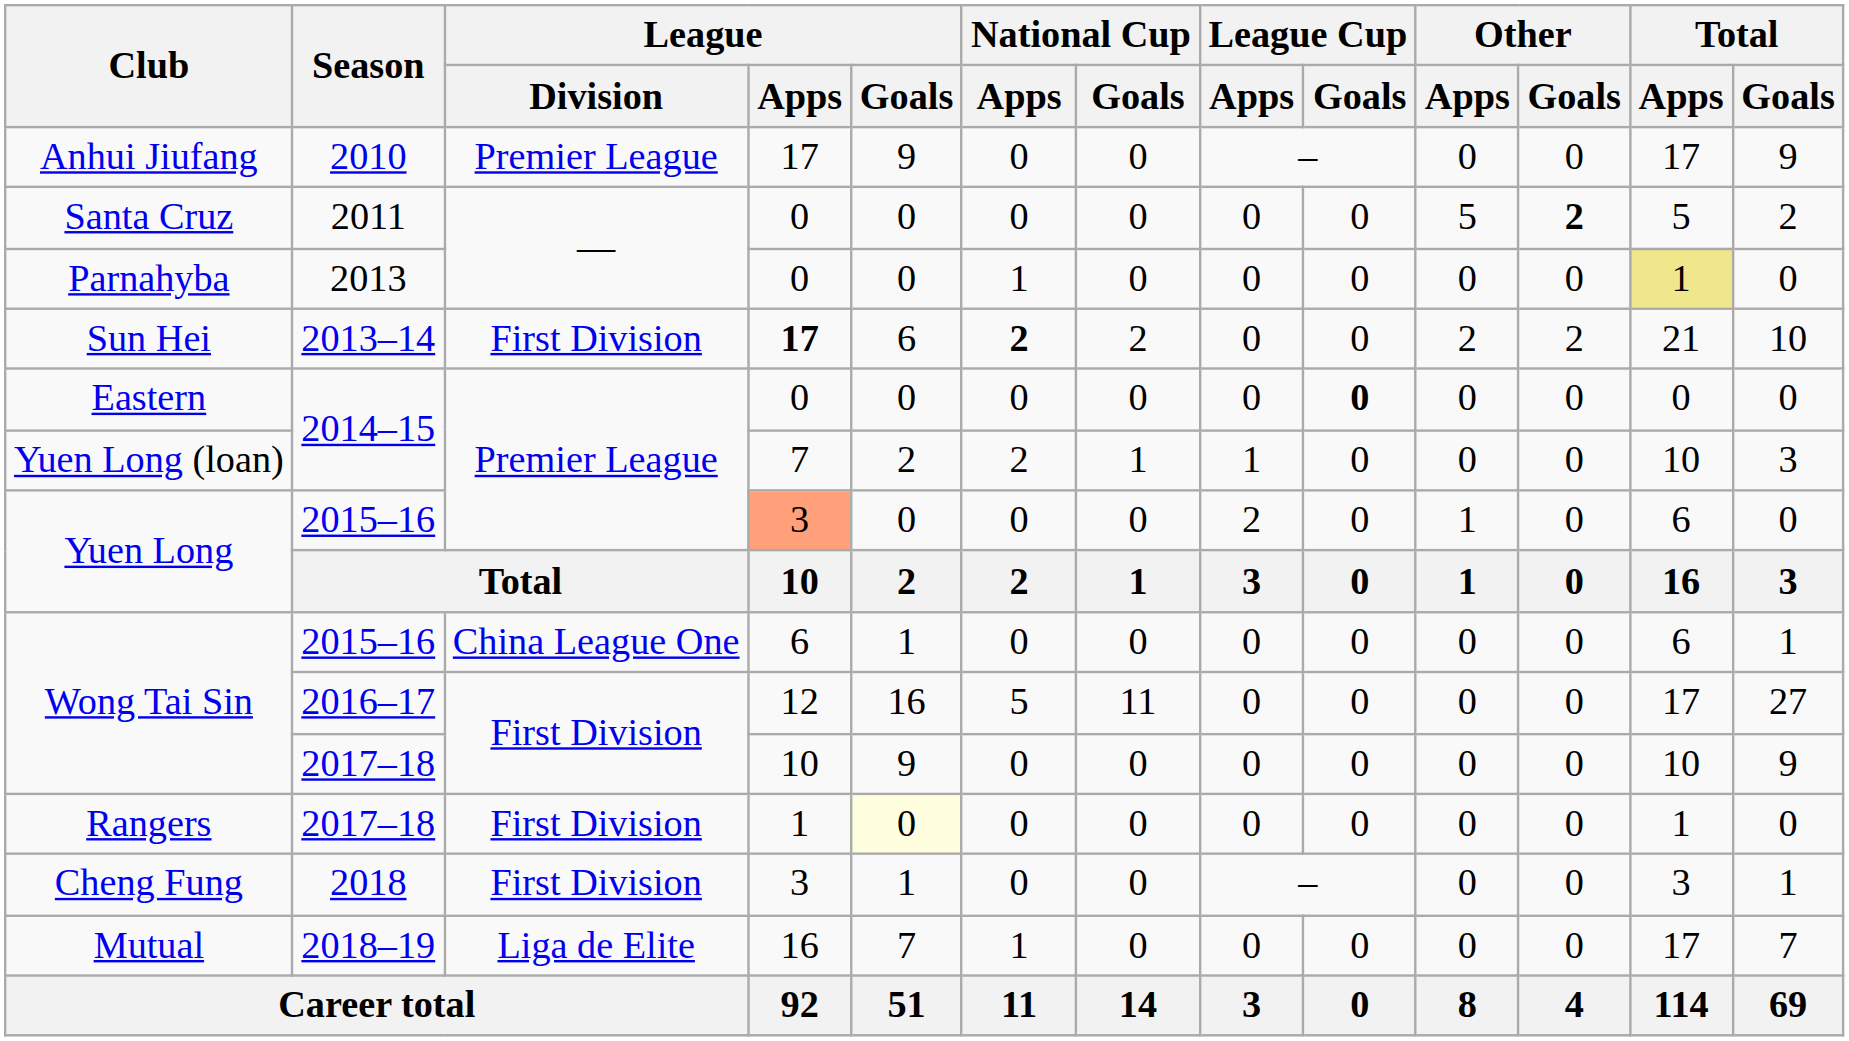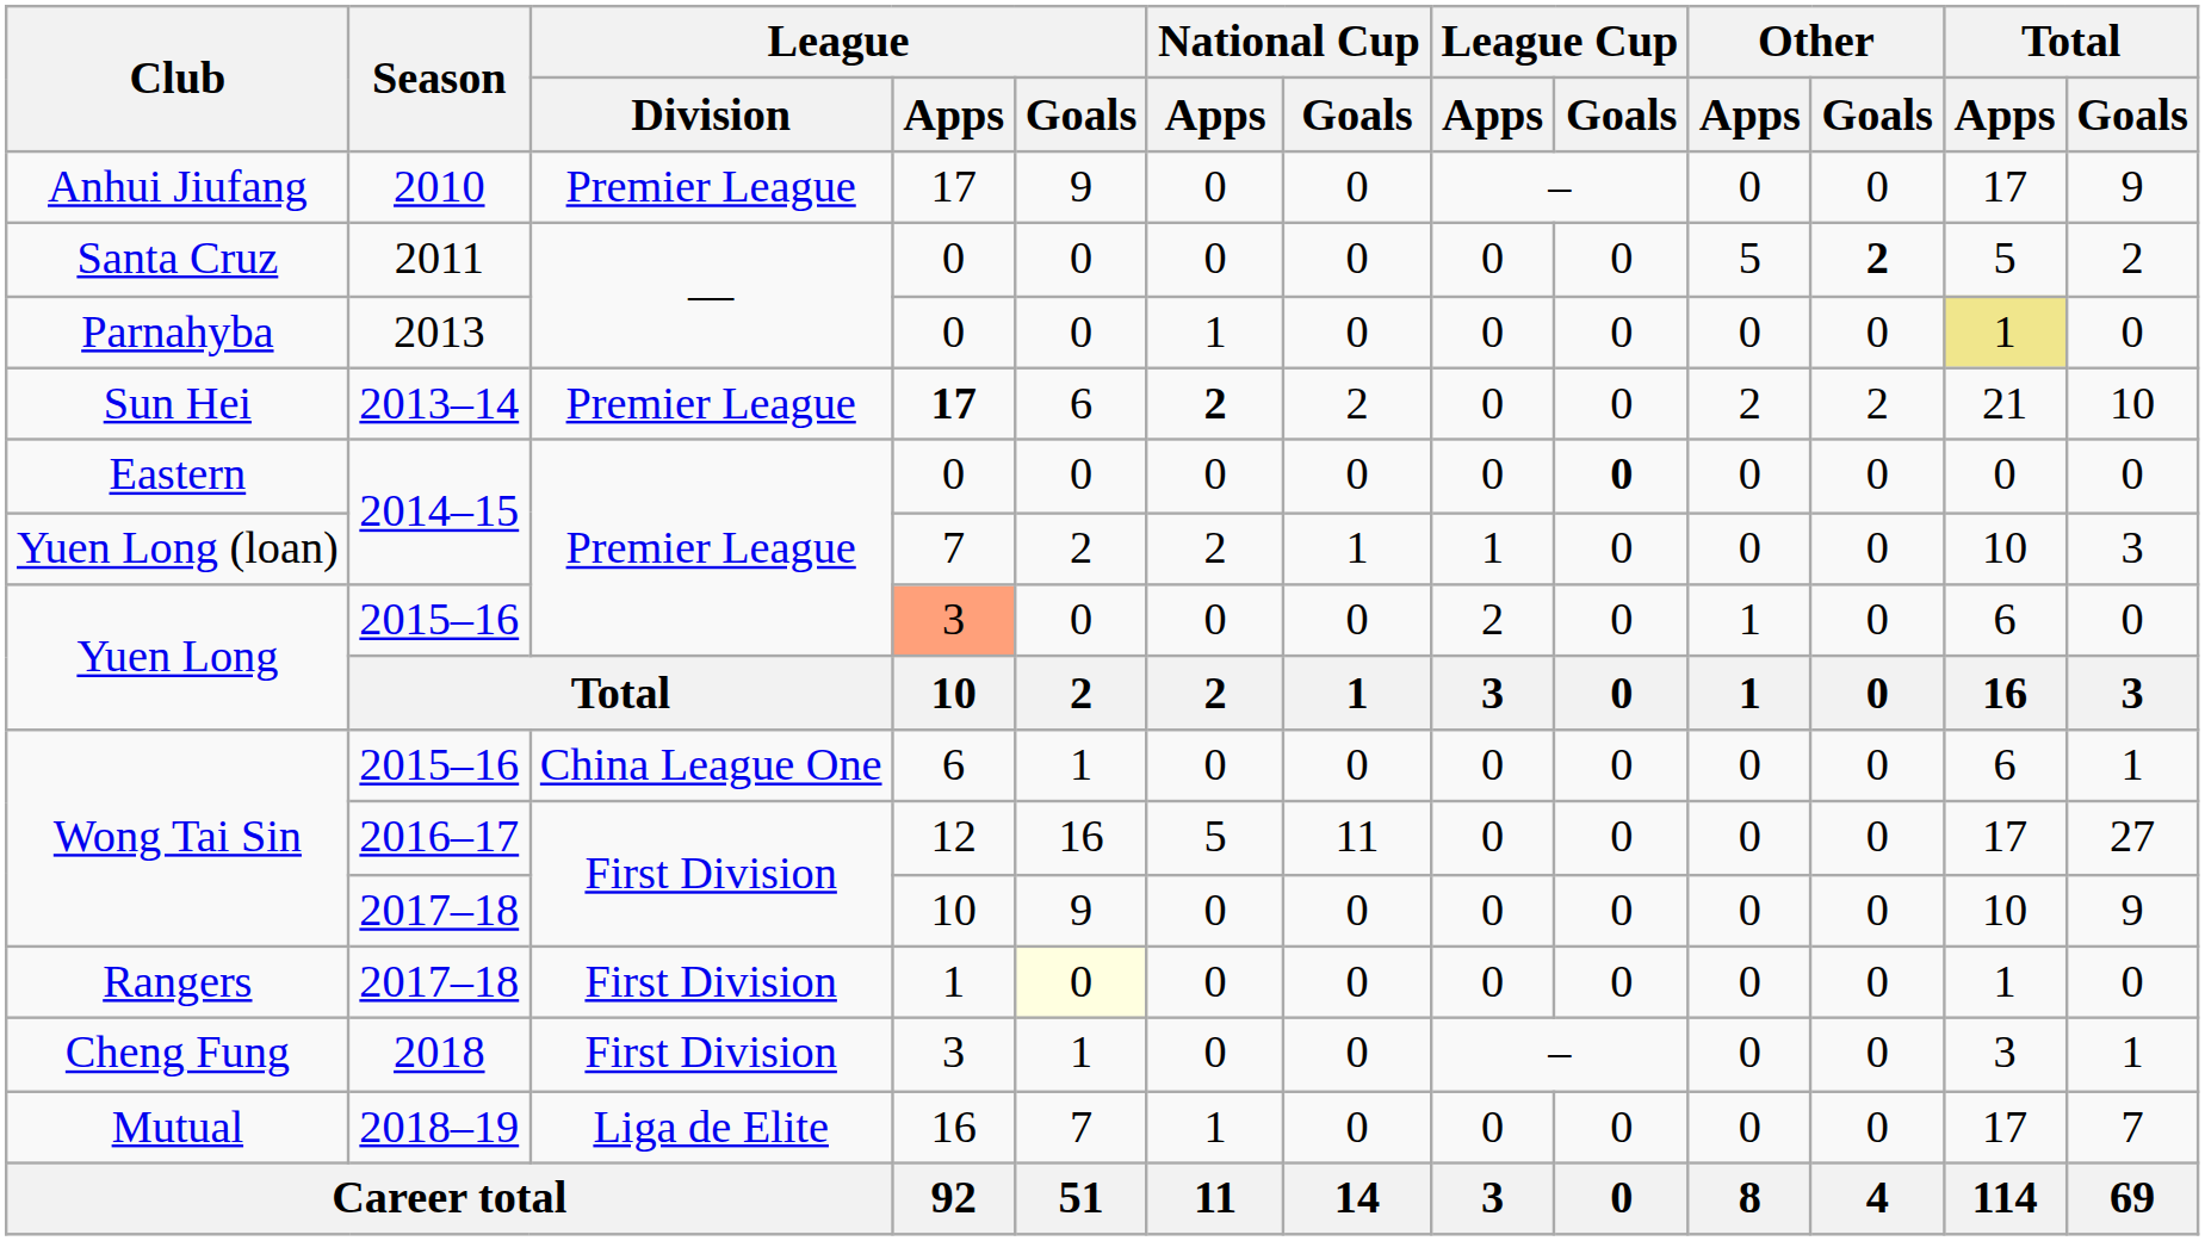 <table class="wikitable" style="text-align: center">
 <tr>
 <th rowspan="2">Club</th>
 <th rowspan="2">Season</th>
 <th colspan="3">League</th>
 <th colspan="2">National Cup</th>
 <th colspan="2">League Cup</th>
 <th colspan="2">Other</th>
 <th colspan="2">Total</th>
 </tr>
 <tr>
 <th>Division</th>
 <th>Apps</th>
 <th>Goals</th>
 <th>Apps</th>
 <th>Goals</th>
 <th>Apps</th>
 <th>Goals</th>
 <th>Apps</th>
 <th>Goals</th>
 <th>Apps</th>
 <th>Goals</th>
 </tr>
 <tr>
 <td><a href='#'>Anhui Jiufang</a></td>
 <td><a href='#'>2010</a></td>
 <td><a href='#'>Premier League</a></td>
 <td>17</td>
 <td>9</td>
 <td>0</td>
 <td>0</td>
 <td colspan="2">–</td>
 <td>0</td>
 <td>0</td>
 <td>17</td>
 <td>9</td>
 </tr>
 <tr>
 <td><a href='#'>Santa Cruz</a></td>
 <td>2011</td>
 <td rowspan="2">—</td>
 <td>0</td>
 <td>0</td>
 <td>0</td>
 <td>0</td>
 <td>0</td>
 <td>0</td>
 <td>5</td>
 <td><strong>2</strong></td>
 <td>5</td>
 <td>2</td>
 </tr>
 <tr>
 <td><a href='#'>Parnahyba</a></td>
 <td>2013</td>
 <td>0</td>
 <td>0</td>
 <td>1</td>
 <td>0</td>
 <td>0</td>
 <td>0</td>
 <td>0</td>
 <td>0</td>
 <td style="background: khaki;">1</td>
 <td>0</td>
 </tr>
 <tr>
 <td><a href='#'>Sun Hei</a></td>
 <td><a href='#'>2013–14</a></td>
-<td><a href='#'>First Division</a></td>
+<td><a href='#'>Premier League</a></td>
 <td><strong>17</strong></td>
 <td>6</td>
 <td><strong>2</strong></td>
 <td>2</td>
 <td>0</td>
 <td>0</td>
 <td>2</td>
 <td>2</td>
 <td>21</td>
 <td>10</td>
 </tr>
 <tr>
 <td><a href='#'>Eastern</a></td>
 <td rowspan="2"><a href='#'>2014–15</a></td>
 <td rowspan="3"><a href='#'>Premier League</a></td>
 <td>0</td>
 <td>0</td>
 <td>0</td>
 <td>0</td>
 <td>0</td>
 <td><strong>0</strong></td>
 <td>0</td>
 <td>0</td>
 <td>0</td>
 <td>0</td>
 </tr>
 <tr>
 <td><a href='#'>Yuen Long</a> (loan)</td>
 <td>7</td>
 <td>2</td>
 <td>2</td>
 <td>1</td>
 <td>1</td>
 <td>0</td>
 <td>0</td>
 <td>0</td>
 <td>10</td>
 <td>3</td>
 </tr>
 <tr>
 <td rowspan="2"><a href='#'>Yuen Long</a></td>
 <td><a href='#'>2015–16</a></td>
 <td style="background: lightsalmon;">3</td>
 <td>0</td>
 <td>0</td>
 <td>0</td>
 <td>2</td>
 <td>0</td>
 <td>1</td>
 <td>0</td>
 <td>6</td>
 <td>0</td>
 </tr>
 <tr>
 <th colspan="2"><strong>Total</strong></th>
 <th>10</th>
 <th>2</th>
 <th>2</th>
 <th>1</th>
 <th>3</th>
 <th>0</th>
 <th>1</th>
 <th>0</th>
 <th>16</th>
 <th>3</th>
 </tr>
 <tr>
 <td rowspan="3"><a href='#'>Wong Tai Sin</a></td>
 <td><a href='#'>2015–16</a></td>
 <td><a href='#'>China League One</a></td>
 <td>6</td>
 <td>1</td>
 <td>0</td>
 <td>0</td>
 <td>0</td>
 <td>0</td>
 <td>0</td>
 <td>0</td>
 <td>6</td>
 <td>1</td>
 </tr>
 <tr>
 <td><a href='#'>2016–17</a></td>
 <td rowspan="2"><a href='#'>First Division</a></td>
 <td>12</td>
 <td>16</td>
 <td>5</td>
 <td>11</td>
 <td>0</td>
 <td>0</td>
 <td>0</td>
 <td>0</td>
 <td>17</td>
 <td>27</td>
 </tr>
 <tr>
 <td><a href='#'>2017–18</a></td>
 <td>10</td>
 <td>9</td>
 <td>0</td>
 <td>0</td>
 <td>0</td>
 <td>0</td>
 <td>0</td>
 <td>0</td>
 <td>10</td>
 <td>9</td>
 </tr>
 <tr>
 <td><a href='#'>Rangers</a></td>
 <td><a href='#'>2017–18</a></td>
 <td><a href='#'>First Division</a></td>
 <td>1</td>
 <td style="background: lightyellow;">0</td>
 <td>0</td>
 <td>0</td>
 <td>0</td>
 <td>0</td>
 <td>0</td>
 <td>0</td>
 <td>1</td>
 <td>0</td>
 </tr>
 <tr>
 <td><a href='#'>Cheng Fung</a></td>
 <td><a href='#'>2018</a></td>
 <td><a href='#'>First Division</a></td>
 <td>3</td>
 <td>1</td>
 <td>0</td>
 <td>0</td>
 <td colspan="2">–</td>
 <td>0</td>
 <td>0</td>
 <td>3</td>
 <td>1</td>
 </tr>
 <tr>
 <td><a href='#'>Mutual</a></td>
 <td><a href='#'>2018–19</a></td>
 <td><a href='#'>Liga de Elite</a></td>
 <td>16</td>
 <td>7</td>
 <td>1</td>
 <td>0</td>
 <td>0</td>
 <td>0</td>
 <td>0</td>
 <td>0</td>
 <td>17</td>
 <td>7</td>
 </tr>
 <tr>
 <th colspan="3"><strong>Career total</strong></th>
 <th>92</th>
 <th>51</th>
 <th>11</th>
 <th>14</th>
 <th>3</th>
 <th>0</th>
 <th>8</th>
 <th>4</th>
 <th>114</th>
 <th>69</th>
 </tr>
 </table>
